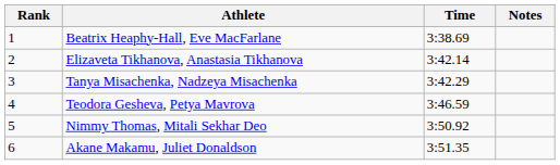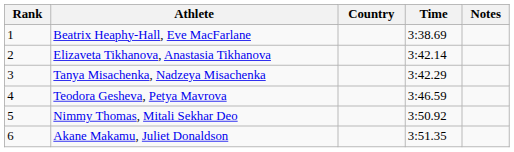 <table class="wikitable" width=50%>
 <tr>
 <th>Rank</th>
 <th>Athlete</th>
+<th>Country</th>
 <th>Time</th>
 <th>Notes</th>
 </tr>
 <tr>
 <td>1</td>
 <td><a href='#'>Beatrix Heaphy-Hall</a>, <a href='#'>Eve MacFarlane</a></td>
+<td></td>
 <td>3:38.69</td>
 <td></td>
 </tr>
 <tr>
 <td>2</td>
 <td><a href='#'>Elizaveta Tikhanova</a>, <a href='#'>Anastasia Tikhanova</a></td>
+<td></td>
 <td>3:42.14</td>
 <td></td>
 </tr>
 <tr>
 <td>3</td>
 <td><a href='#'>Tanya Misachenka</a>, <a href='#'>Nadzeya Misachenka</a></td>
+<td></td>
 <td>3:42.29</td>
 <td></td>
 </tr>
 <tr>
 <td>4</td>
 <td><a href='#'>Teodora Gesheva</a>, <a href='#'>Petya Mavrova</a></td>
+<td></td>
 <td>3:46.59</td>
 <td></td>
 </tr>
 <tr>
 <td>5</td>
 <td><a href='#'>Nimmy Thomas</a>, <a href='#'>Mitali Sekhar Deo</a></td>
+<td></td>
 <td>3:50.92</td>
 <td></td>
 </tr>
 <tr>
 <td>6</td>
 <td><a href='#'>Akane Makamu</a>, <a href='#'>Juliet Donaldson</a></td>
+<td></td>
 <td>3:51.35</td>
 <td></td>
 </tr>
 </table>
